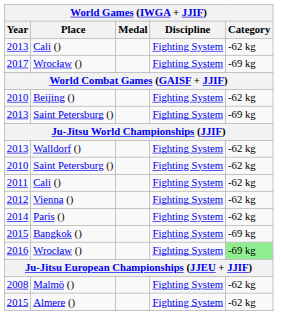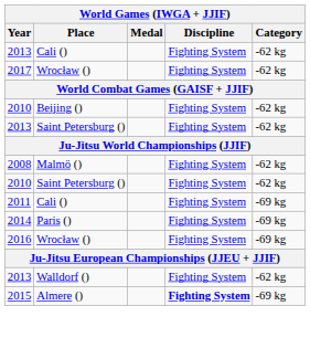 <table class="wikitable">
 <tr>
 <th colspan=5><a href='#'>World Games</a> (<a href='#'>IWGA</a> + <a href='#'>JJIF</a>)</th>
 </tr>
 <tr>
 <th>Year</th>
 <th>Place</th>
 <th>Medal</th>
 <th>Discipline</th>
 <th>Category</th>
 </tr>
 <tr>
 <td><a href='#'>2013</a></td>
 <td><a href='#'>Cali</a> ()</td>
 <td></td>
 <td><a href='#'>Fighting System</a></td>
 <td>-62 kg</td>
 </tr>
 <tr>
 <td><a href='#'>2017</a></td>
 <td><a href='#'>Wrocław</a> ()</td>
 <td></td>
 <td><a href='#'>Fighting System</a></td>
-<td>-69 kg</td>
+<td>-62 kg</td>
 </tr>
 <tr>
 <th colspan=5><a href='#'>World Combat Games</a> (<a href='#'>GAISF</a> + <a href='#'>JJIF</a>)</th>
 </tr>
 <tr>
 <td><a href='#'>2010</a></td>
 <td><a href='#'>Beijing</a> ()</td>
 <td></td>
 <td><a href='#'>Fighting System</a></td>
 <td>-62 kg</td>
 </tr>
 <tr>
 <td><a href='#'>2013</a></td>
 <td><a href='#'>Saint Petersburg</a> ()</td>
 <td></td>
 <td><a href='#'>Fighting System</a></td>
-<td>-69 kg</td>
+<td>-62 kg</td>
 </tr>
 <tr>
 <th colspan=5><a href='#'>Ju-Jitsu World Championships</a> (<a href='#'>JJIF</a>)</th>
 </tr>
 <tr>
-<td><a href='#'>2013</a></td>
-<td><a href='#'>Walldorf</a> ()</td>
+<td><a href='#'>2008</a></td>
+<td><a href='#'>Malmö</a> ()</td>
 <td></td>
 <td><a href='#'>Fighting System</a></td>
 <td>-62 kg</td>
 </tr>
 <tr>
 <td><a href='#'>2010</a></td>
 <td><a href='#'>Saint Petersburg</a> ()</td>
 <td></td>
 <td><a href='#'>Fighting System</a></td>
 <td>-62 kg</td>
 </tr>
 <tr>
 <td><a href='#'>2011</a></td>
 <td><a href='#'>Cali</a> ()</td>
 <td></td>
 <td><a href='#'>Fighting System</a></td>
-<td>-62 kg</td>
-</tr>
-<tr>
-<td><a href='#'>2012</a></td>
-<td><a href='#'>Vienna</a> ()</td>
-<td></td>
-<td><a href='#'>Fighting System</a></td>
-<td>-62 kg</td>
+<td>-69 kg</td>
 </tr>
 <tr>
 <td><a href='#'>2014</a></td>
 <td><a href='#'>Paris</a> ()</td>
-<td></td>
-<td><a href='#'>Fighting System</a></td>
-<td>-62 kg</td>
-</tr>
-<tr>
-<td><a href='#'>2015</a></td>
-<td><a href='#'>Bangkok</a> ()</td>
 <td></td>
 <td><a href='#'>Fighting System</a></td>
 <td>-69 kg</td>
 </tr>
 <tr>
 <td><a href='#'>2016</a></td>
 <td><a href='#'>Wrocław</a> ()</td>
 <td></td>
 <td><a href='#'>Fighting System</a></td>
-<td style="background: lightgreen;">-69 kg</td>
+<td>-69 kg</td>
 </tr>
 <tr>
 <th colspan=5><a href='#'>Ju-Jitsu European Championships</a> (<a href='#'>JJEU</a> + <a href='#'>JJIF</a>)</th>
 </tr>
 <tr>
-<td><a href='#'>2008</a></td>
-<td><a href='#'>Malmö</a> ()</td>
+<td><a href='#'>2013</a></td>
+<td><a href='#'>Walldorf</a> ()</td>
 <td></td>
 <td><a href='#'>Fighting System</a></td>
 <td>-62 kg</td>
 </tr>
 <tr>
 <td><a href='#'>2015</a></td>
 <td><a href='#'>Almere</a> ()</td>
 <td></td>
-<td><a href='#'>Fighting System</a></td>
-<td>-62 kg</td>
+<td><strong><a href='#'>Fighting System</a></strong></td>
+<td>-69 kg</td>
 </tr>
 </table>
